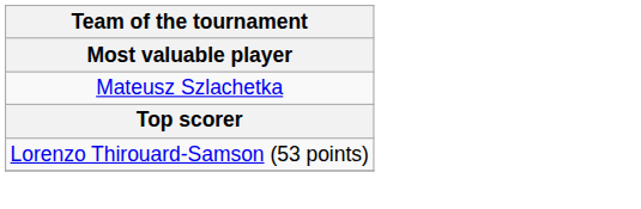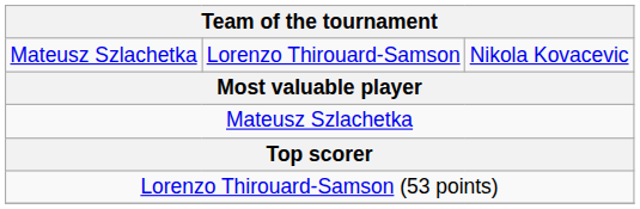 <table class="wikitable" style="text-align:center">
 <tr>
 <th colspan="3">Team of the tournament</th>
+</tr>
+<tr>
+<td> <a href='#'>Mateusz Szlachetka</a></td>
+<td> <a href='#'>Lorenzo Thirouard-Samson</a></td>
+<td> <a href='#'>Nikola Kovacevic</a></td>
 </tr>
 <tr>
 <th colspan="3">Most valuable player</th>
 </tr>
 <tr>
 <td colspan="3"> <a href='#'>Mateusz Szlachetka</a></td>
 </tr>
 <tr>
 <th colspan="3">Top scorer</th>
 </tr>
 <tr>
 <td colspan="3"> <a href='#'>Lorenzo Thirouard-Samson</a> (53 points)</td>
 </tr>
 <tr>
 </tr>
 </table>
